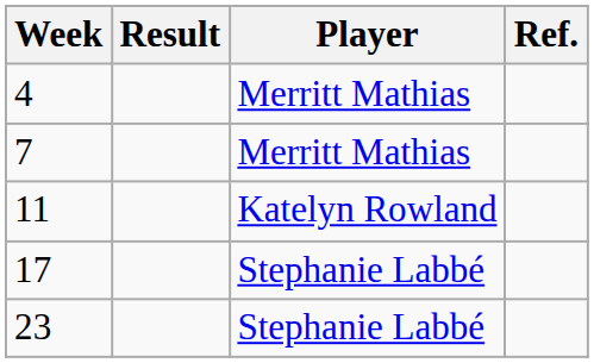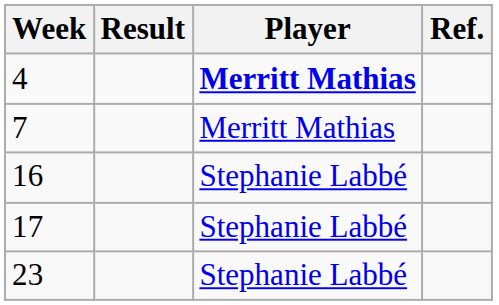 <table class=wikitable>
 <tr>
 <th>Week</th>
 <th>Result</th>
 <th>Player</th>
 <th>Ref.</th>
 </tr>
 <tr>
 <td>4</td>
 <td></td>
-<td> <a href='#'>Merritt Mathias</a></td>
+<td><strong> <a href='#'>Merritt Mathias</a></strong></td>
 <td></td>
 </tr>
 <tr>
 <td>7</td>
 <td></td>
 <td> <a href='#'>Merritt Mathias</a></td>
 <td></td>
 </tr>
 <tr>
-<td>11</td>
+<td>16</td>
 <td></td>
-<td> <a href='#'>Katelyn Rowland</a></td>
+<td> <a href='#'>Stephanie Labbé</a></td>
 <td></td>
 </tr>
 <tr>
 <td>17</td>
 <td></td>
 <td> <a href='#'>Stephanie Labbé</a></td>
 <td></td>
 </tr>
 <tr>
 <td>23</td>
 <td></td>
 <td> <a href='#'>Stephanie Labbé</a></td>
 <td></td>
 </tr>
 </table>
